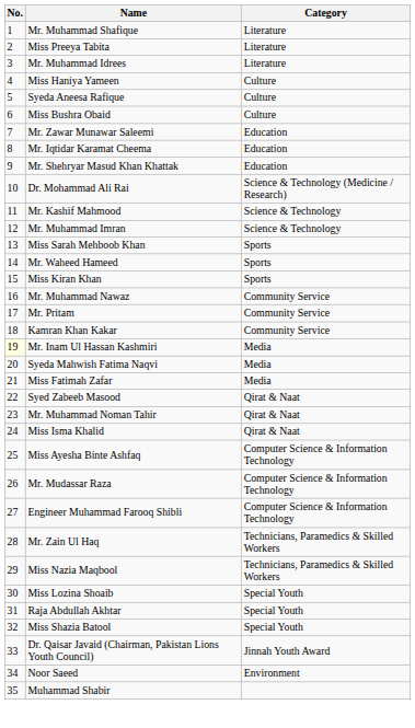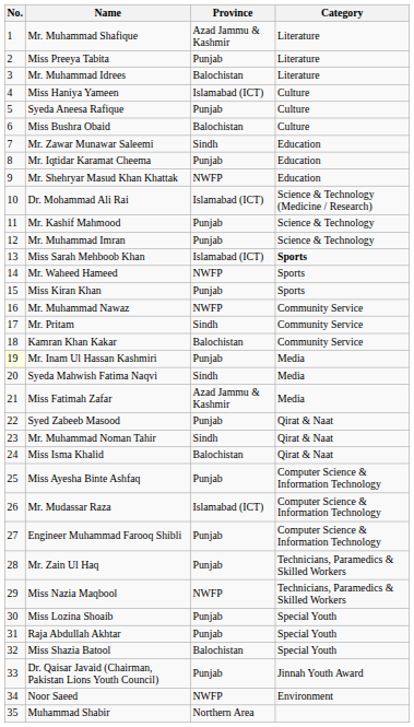 <table class = "wikitable">
 <tr>
 <th>No.</th>
 <th>Name</th>
+<th>Province</th>
 <th>Category</th>
 </tr>
 <tr>
 <td>1</td>
 <td>Mr. Muhammad Shafique</td>
+<td>Azad Jammu & Kashmir</td>
 <td>Literature</td>
 </tr>
 <tr>
 <td>2</td>
 <td>Miss Preeya Tabita</td>
+<td>Punjab</td>
 <td>Literature</td>
 </tr>
 <tr>
 <td>3</td>
 <td>Mr. Muhammad Idrees</td>
+<td>Balochistan</td>
 <td>Literature</td>
 </tr>
 <tr>
 <td>4</td>
 <td>Miss Haniya Yameen</td>
+<td>Islamabad (ICT)</td>
 <td>Culture</td>
 </tr>
 <tr>
 <td>5</td>
 <td>Syeda Aneesa Rafique</td>
+<td>Punjab</td>
 <td>Culture</td>
 </tr>
 <tr>
 <td>6</td>
 <td>Miss Bushra Obaid</td>
+<td>Balochistan</td>
 <td>Culture</td>
 </tr>
 <tr>
 <td>7</td>
 <td>Mr. Zawar Munawar Saleemi</td>
+<td>Sindh</td>
 <td>Education</td>
 </tr>
 <tr>
 <td>8</td>
 <td>Mr. Iqtidar Karamat Cheema</td>
+<td>Punjab</td>
 <td>Education</td>
 </tr>
 <tr>
 <td>9</td>
 <td>Mr. Shehryar Masud Khan Khattak</td>
+<td>NWFP</td>
 <td>Education</td>
 </tr>
 <tr>
 <td>10</td>
 <td>Dr. Mohammad Ali Rai</td>
+<td>Islamabad (ICT)</td>
 <td>Science & Technology (Medicine / Research)</td>
 </tr>
 <tr>
 <td>11</td>
 <td>Mr. Kashif Mahmood</td>
+<td>Punjab</td>
 <td>Science & Technology</td>
 </tr>
 <tr>
 <td>12</td>
 <td>Mr. Muhammad Imran</td>
+<td>Punjab</td>
 <td>Science & Technology</td>
 </tr>
 <tr>
 <td>13</td>
 <td>Miss Sarah Mehboob Khan</td>
-<td>Sports</td>
+<td>Islamabad (ICT)</td>
+<td><strong>Sports</strong></td>
 </tr>
 <tr>
 <td>14</td>
 <td>Mr. Waheed Hameed</td>
+<td>NWFP</td>
 <td>Sports</td>
 </tr>
 <tr>
 <td>15</td>
 <td>Miss Kiran Khan</td>
+<td>Punjab</td>
 <td>Sports</td>
 </tr>
 <tr>
 <td>16</td>
 <td>Mr. Muhammad Nawaz</td>
+<td>NWFP</td>
 <td>Community Service</td>
 </tr>
 <tr>
 <td>17</td>
 <td>Mr. Pritam</td>
+<td>Sindh</td>
 <td>Community Service</td>
 </tr>
 <tr>
 <td>18</td>
 <td>Kamran Khan Kakar</td>
+<td>Balochistan</td>
 <td>Community Service</td>
 </tr>
 <tr>
 <td style="background: lightyellow;">19</td>
 <td>Mr. Inam Ul Hassan Kashmiri</td>
+<td>Punjab</td>
 <td>Media</td>
 </tr>
 <tr>
 <td>20</td>
 <td>Syeda Mahwish Fatima Naqvi</td>
+<td>Sindh</td>
 <td>Media</td>
 </tr>
 <tr>
 <td>21</td>
 <td>Miss Fatimah Zafar</td>
+<td>Azad Jammu & Kashmir</td>
 <td>Media</td>
 </tr>
 <tr>
 <td>22</td>
 <td>Syed Zabeeb Masood</td>
+<td>Punjab</td>
 <td>Qirat & Naat</td>
 </tr>
 <tr>
 <td>23</td>
 <td>Mr. Muhammad Noman Tahir</td>
+<td>Sindh</td>
 <td>Qirat & Naat</td>
 </tr>
 <tr>
 <td>24</td>
 <td>Miss Isma Khalid</td>
+<td>Balochistan</td>
 <td>Qirat & Naat</td>
 </tr>
 <tr>
 <td>25</td>
 <td>Miss Ayesha Binte Ashfaq</td>
+<td>Punjab</td>
 <td>Computer Science & Information Technology</td>
 </tr>
 <tr>
 <td>26</td>
 <td>Mr. Mudassar Raza</td>
+<td>Islamabad (ICT)</td>
 <td>Computer Science & Information Technology</td>
 </tr>
 <tr>
 <td>27</td>
 <td>Engineer Muhammad Farooq Shibli</td>
+<td>Punjab</td>
 <td>Computer Science & Information Technology</td>
 </tr>
 <tr>
 <td>28</td>
 <td>Mr. Zain Ul Haq</td>
+<td>Punjab</td>
 <td>Technicians, Paramedics & Skilled Workers</td>
 </tr>
 <tr>
 <td>29</td>
 <td>Miss Nazia Maqbool</td>
+<td>NWFP</td>
 <td>Technicians, Paramedics & Skilled Workers</td>
 </tr>
 <tr>
 <td>30</td>
 <td>Miss Lozina Shoaib</td>
+<td>Punjab</td>
 <td>Special Youth</td>
 </tr>
 <tr>
 <td>31</td>
 <td>Raja Abdullah Akhtar</td>
+<td>Punjab</td>
 <td>Special Youth</td>
 </tr>
 <tr>
 <td>32</td>
 <td>Miss Shazia Batool</td>
+<td>Balochistan</td>
 <td>Special Youth</td>
 </tr>
 <tr>
 <td>33</td>
 <td>Dr. Qaisar Javaid (Chairman, Pakistan Lions Youth Council)</td>
+<td>Punjab</td>
 <td>Jinnah Youth Award</td>
 </tr>
 <tr>
 <td>34</td>
 <td>Noor Saeed</td>
+<td>NWFP</td>
 <td>Environment</td>
 </tr>
 <tr>
 <td>35</td>
 <td>Muhammad Shabir</td>
+<td>Northern Area</td>
 <td></td>
 </tr>
 </table>
